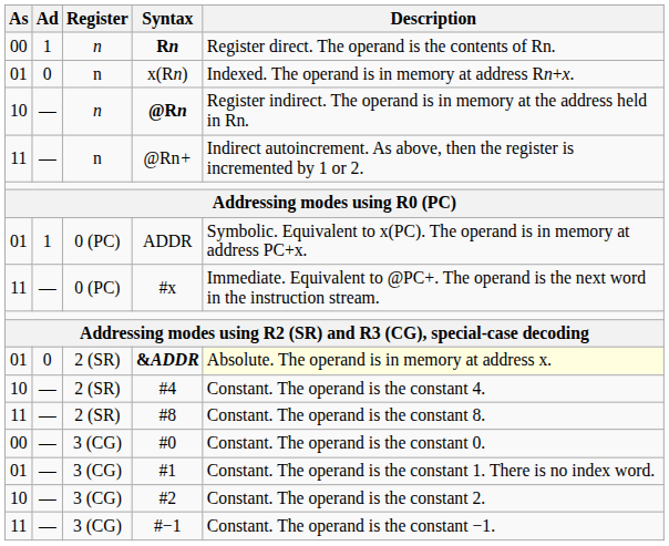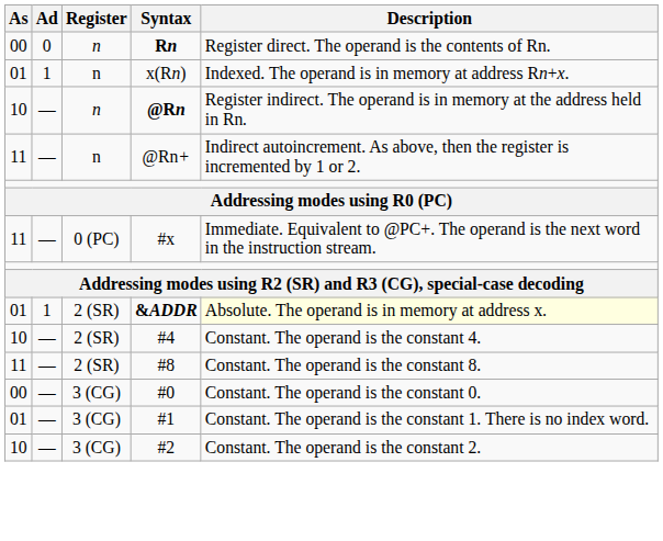 <table class="wikitable" style="text-align:center">
 <tr>
 <th>As</th>
 <th>Ad</th>
 <th>Register</th>
 <th>Syntax</th>
 <th>Description</th>
 </tr>
 <tr>
 <td>00</td>
-<td>1</td>
+<td>0</td>
 <td><em>n</em></td>
 <td><strong>R<em>n<strong><em></td>
 <td align=left>Register direct. The operand is the contents of R</em>n<em>.</td>
 </tr>
 <tr>
 <td>01</td>
-<td>0</td>
+<td>1</td>
 <td></em>n<em></td>
 <td></em></strong>x</em>(R<em>n</em>)</strong></td>
 <td align=left>Indexed. The operand is in memory at address R<em>n</em>+<em>x</em>.</td>
 </tr>
 <tr>
 <td>10</td>
 <td>—</td>
 <td><em>n</em></td>
 <td><strong>@R<em>n<strong><em></td>
 <td align=left>Register indirect. The operand is in memory at the address held in R</em>n<em>.</td>
 </tr>
 <tr>
 <td>11</td>
 <td>—</td>
 <td></em>n<em></td>
 <td></strong>@R</em>n<em>+<strong></td>
 <td align=left>Indirect autoincrement. As above, then the register is incremented by 1 or 2.</td>
 </tr>
 <tr>
 <td colspan=5></td>
 </tr>
 <tr>
 <th colspan=5>Addressing modes using R0 (PC)</th>
 </tr>
 <tr>
-<td>01</td>
-<td>1</td>
-<td>0 (PC)</td>
-<td></em></strong>ADDR<strong><em></td>
-<td align=left>Symbolic. Equivalent to x(PC). The operand is in memory at address PC+</em>x<em>.</td>
-</tr>
-<tr>
 <td>11</td>
 <td>—</td>
 <td>0 (PC)</td>
 <td></strong>#</em>x</em></strong></td>
 <td align=left>Immediate. Equivalent to @PC+. The operand is the next word in the instruction stream.</td>
 </tr>
 <tr>
 <td colspan=5></td>
 </tr>
 <tr>
 <th colspan=5>Addressing modes using R2 (SR) and R3 (CG), special-case decoding</th>
 </tr>
 <tr>
 <td>01</td>
-<td>0</td>
+<td>1</td>
 <td>2 (SR)</td>
 <td><strong>&<em>ADDR<strong><em></td>
 <td align=left style="background: lightyellow;">Absolute. The operand is in memory at address </em>x<em>.</td>
 </tr>
 <tr>
 <td>10</td>
 <td>—</td>
 <td>2 (SR)</td>
 <td></strong>#4<strong></td>
 <td align=left>Constant. The operand is the constant 4.</td>
 </tr>
 <tr>
 <td>11</td>
 <td>—</td>
 <td>2 (SR)</td>
 <td></strong>#8<strong></td>
 <td align=left>Constant. The operand is the constant 8.</td>
 </tr>
 <tr>
 <td>00</td>
 <td>—</td>
 <td>3 (CG)</td>
 <td></strong>#0<strong></td>
 <td align=left>Constant. The operand is the constant 0.</td>
 </tr>
 <tr>
 <td>01</td>
 <td>—</td>
 <td>3 (CG)</td>
 <td></strong>#1<strong></td>
 <td align=left>Constant. The operand is the constant 1. There is no index word.</td>
 </tr>
 <tr>
 <td>10</td>
 <td>—</td>
 <td>3 (CG)</td>
 <td></strong>#2<strong></td>
 <td align=left>Constant. The operand is the constant 2.</td>
 </tr>
-<tr>
-<td>11</td>
-<td>—</td>
-<td>3 (CG)</td>
-<td></strong>#−1<strong></td>
-<td align=left>Constant. The operand is the constant −1.</td>
-</tr>
 </table>
